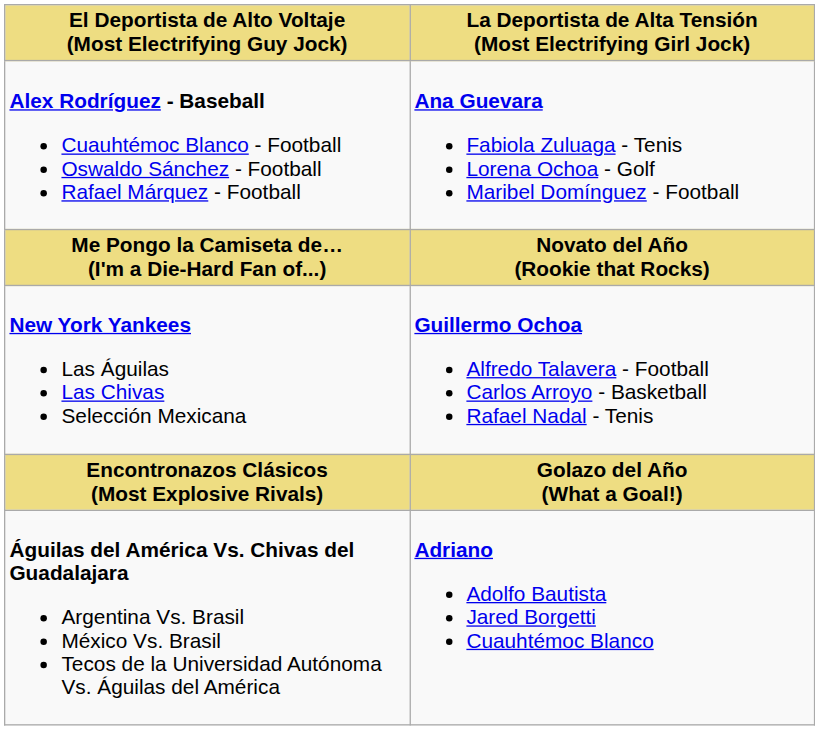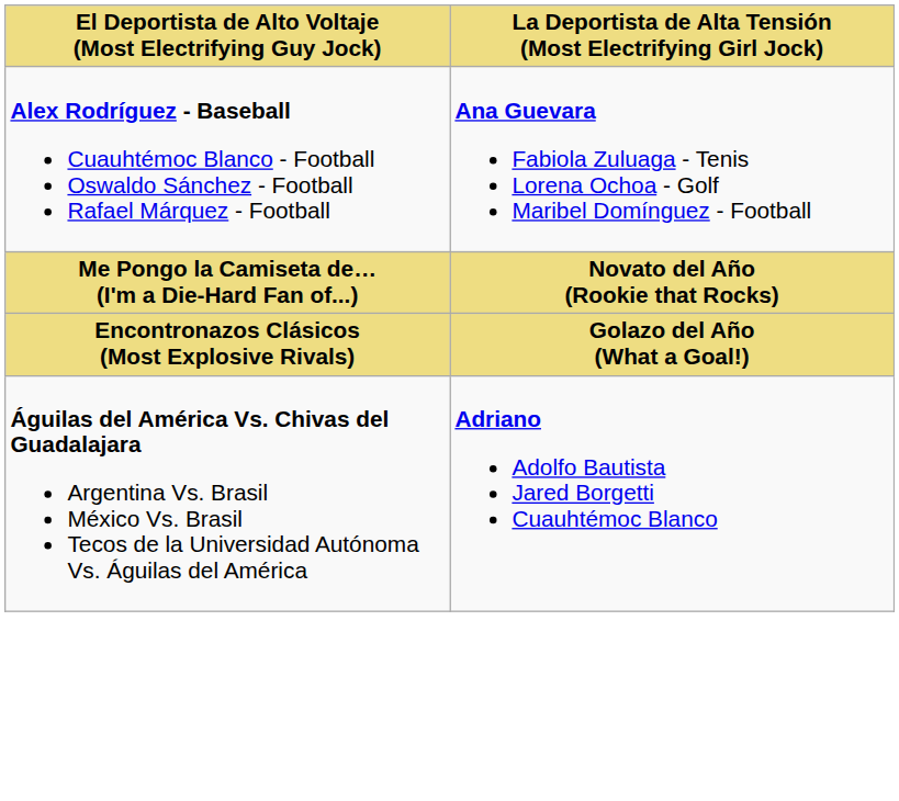 <table class="wikitable" style="width:100%">
 <tr>
 <th style="background:#EEDD82; width:50%">El Deportista de Alto Voltaje<br>(Most Electrifying Guy Jock)</th>
 <th style="background:#EEDD82; width:50%">La Deportista de Alta Tensión<br>(Most Electrifying Girl Jock)</th>
 </tr>
 <tr>
 <td valign="top"><br><strong><a href='#'>Alex Rodríguez</a> - Baseball</strong><ul><li><a href='#'>Cuauhtémoc Blanco</a> - Football</li><li><a href='#'>Oswaldo Sánchez</a> - Football</li><li><a href='#'>Rafael Márquez</a> - Football</li></ul></td>
 <td valign="top"><br><strong><a href='#'>Ana Guevara</a></strong><ul><li><a href='#'>Fabiola Zuluaga</a> - Tenis</li><li><a href='#'>Lorena Ochoa</a> - Golf</li><li><a href='#'>Maribel Domínguez</a> - Football</li></ul></td>
 </tr>
 <tr>
 <th style="background:#EEDD82; width:50%">Me Pongo la Camiseta de… <br>(I'm a Die-Hard Fan of...)</th>
 <th style="background:#EEDD82; width:50%">Novato del Año <br>(Rookie that Rocks)</th>
 </tr>
 <tr>
-<td valign="top"><br><strong><a href='#'>New York Yankees</a></strong><ul><li>Las Águilas</li><li><a href='#'>Las Chivas</a></li><li>Selección Mexicana</li></ul></td>
-<td valign="top"><br><strong><a href='#'>Guillermo Ochoa</a></strong><ul><li><a href='#'>Alfredo Talavera</a> - Football</li><li><a href='#'>Carlos Arroyo</a> - Basketball</li><li><a href='#'>Rafael Nadal</a> - Tenis</li></ul></td>
-</tr>
-<tr>
 <th style="background:#EEDD82; width:50%">Encontronazos Clásicos <br> (Most Explosive Rivals)</th>
 <th style="background:#EEDD82; width:50%">Golazo del Año <br>(What a Goal!)</th>
 </tr>
 <tr>
 <td valign="top"><br><strong>Águilas del América Vs. Chivas del Guadalajara</strong><ul><li>Argentina Vs. Brasil</li><li>México Vs. Brasil</li><li>Tecos de la Universidad Autónoma Vs. Águilas del América</li></ul></td>
 <td valign="top"><br><strong><a href='#'>Adriano</a></strong><ul><li><a href='#'>Adolfo Bautista</a></li><li><a href='#'>Jared Borgetti</a></li><li><a href='#'>Cuauhtémoc Blanco</a></li></ul></td>
 </tr>
 </table>
